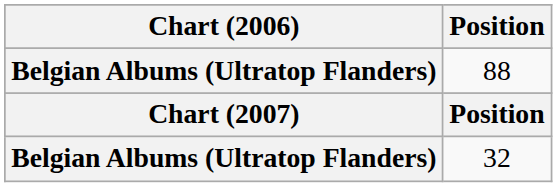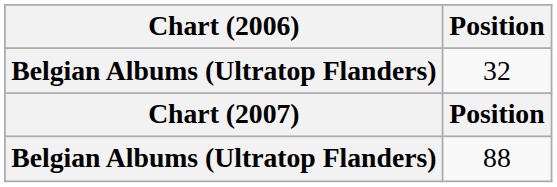 <table class="wikitable plainrowheaders" style="text-align:center">
 <tr>
 <th scope="col">Chart (2006)</th>
 <th scope="col">Position</th>
 </tr>
 <tr>
 <th scope="row">Belgian Albums (Ultratop Flanders)</th>
-<td>88</td>
+<td>32</td>
 </tr>
 <tr>
 <th scope="col">Chart (2007)</th>
 <th scope="col">Position</th>
 </tr>
 <tr>
 <th scope="row">Belgian Albums (Ultratop Flanders)</th>
-<td>32</td>
+<td>88</td>
 </tr>
 </table>
